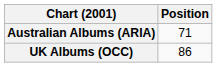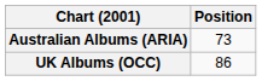 <table class="wikitable plainrowheaders">
 <tr>
 <th>Chart (2001)</th>
 <th>Position</th>
 </tr>
 <tr>
 <th scope="row">Australian Albums (ARIA)</th>
-<td style="text-align:center;">71</td>
+<td style="text-align:center;">73</td>
 </tr>
 <tr>
 <th scope="row">UK Albums (OCC)</th>
 <td style="text-align:center;">86</td>
 </tr>
 </table>
